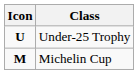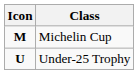 <table class="wikitable" style="font-size: 85%;">
 <tr>
 <th>Icon</th>
 <th>Class</th>
 </tr>
 <tr>
+<td align=center><strong><span>M</span></strong></td>
+<td>Michelin Cup</td>
+</tr>
+<tr>
 <td align=center><strong><span>U</span></strong></td>
 <td>Under-25 Trophy</td>
 </tr>
-<tr>
-<td align=center><strong><span>M</span></strong></td>
-<td>Michelin Cup</td>
-</tr>
 </table>
